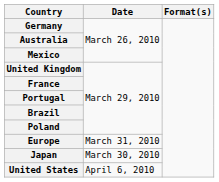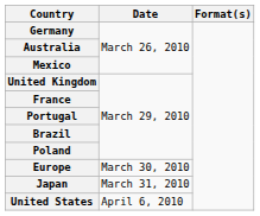 <table class="wikitable plainrowheaders">
 <tr>
 <th>Country</th>
 <th>Date</th>
 <th>Format(s)</th>
 </tr>
 <tr>
 <th scope="row">Germany</th>
 <td rowspan="3">March 26, 2010</td>
 <td rowspan="11"></td>
 </tr>
 <tr>
 <th scope="row">Australia</th>
 </tr>
 <tr>
 <th scope="row">Mexico</th>
 </tr>
 <tr>
 <th scope="row">United Kingdom</th>
 <td rowspan="5">March 29, 2010</td>
 </tr>
 <tr>
 <th scope="row">France</th>
 </tr>
 <tr>
 <th scope="row">Portugal</th>
 </tr>
 <tr>
 <th scope="row">Brazil</th>
 </tr>
 <tr>
 <th scope="row">Poland</th>
 </tr>
 <tr>
 <th scope="row">Europe</th>
-<td>March 31, 2010</td>
+<td>March 30, 2010</td>
 </tr>
 <tr>
 <th scope="row">Japan</th>
-<td>March 30, 2010</td>
+<td>March 31, 2010</td>
 </tr>
 <tr>
 <th scope="row">United States</th>
 <td>April 6, 2010</td>
 </tr>
 </table>
